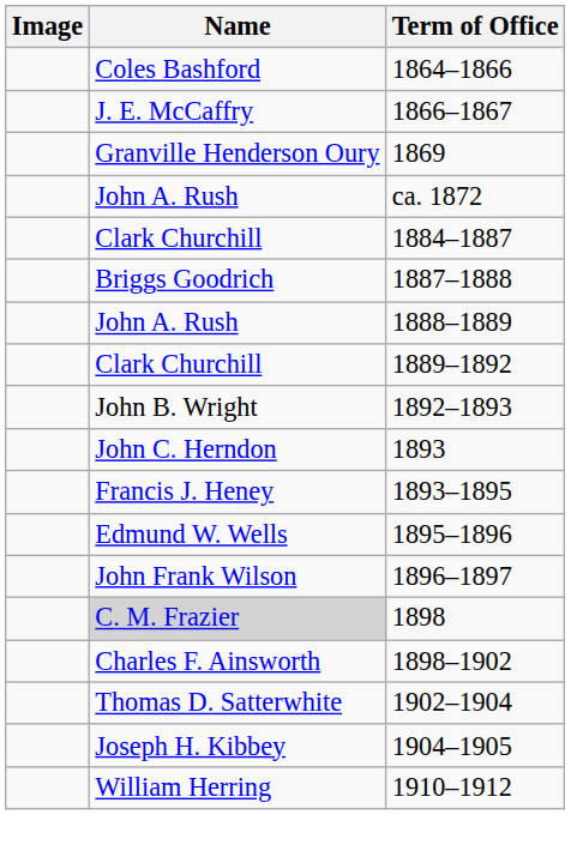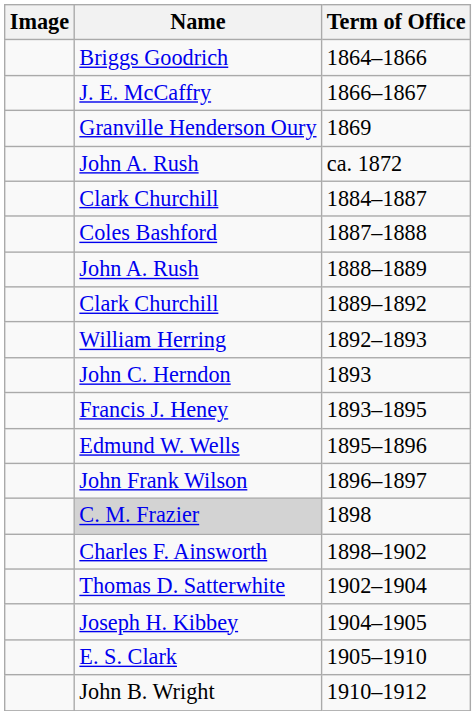 <table class="wikitable">
 <tr>
 <th>Image</th>
 <th>Name</th>
 <th>Term of Office</th>
 </tr>
 <tr>
 <td></td>
-<td><a href='#'>Coles Bashford</a></td>
+<td><a href='#'>Briggs Goodrich</a></td>
 <td>1864–1866</td>
 </tr>
 <tr>
 <td></td>
 <td><a href='#'>J. E. McCaffry</a></td>
 <td>1866–1867</td>
 </tr>
 <tr>
 <td></td>
 <td><a href='#'>Granville Henderson Oury</a></td>
 <td>1869</td>
 </tr>
 <tr>
 <td></td>
 <td><a href='#'>John A. Rush</a></td>
 <td>ca. 1872</td>
 </tr>
 <tr>
 <td></td>
 <td><a href='#'>Clark Churchill</a></td>
 <td>1884–1887</td>
 </tr>
 <tr>
 <td></td>
-<td><a href='#'>Briggs Goodrich</a></td>
+<td><a href='#'>Coles Bashford</a></td>
 <td>1887–1888</td>
 </tr>
 <tr>
 <td></td>
 <td><a href='#'>John A. Rush</a></td>
 <td>1888–1889</td>
 </tr>
 <tr>
 <td></td>
 <td><a href='#'>Clark Churchill</a></td>
 <td>1889–1892</td>
 </tr>
 <tr>
 <td></td>
-<td>John B. Wright</td>
+<td><a href='#'>William Herring</a></td>
 <td>1892–1893</td>
 </tr>
 <tr>
 <td></td>
 <td><a href='#'>John C. Herndon</a></td>
 <td>1893</td>
 </tr>
 <tr>
 <td></td>
 <td><a href='#'>Francis J. Heney</a></td>
 <td>1893–1895</td>
 </tr>
 <tr>
 <td></td>
 <td><a href='#'>Edmund W. Wells</a></td>
 <td>1895–1896</td>
 </tr>
 <tr>
 <td></td>
 <td><a href='#'>John Frank Wilson</a></td>
 <td>1896–1897</td>
 </tr>
 <tr>
 <td></td>
 <td style="background: lightgrey;"><a href='#'>C. M. Frazier</a></td>
 <td>1898</td>
 </tr>
 <tr>
 <td></td>
 <td><a href='#'>Charles F. Ainsworth</a></td>
 <td>1898–1902</td>
 </tr>
 <tr>
 <td></td>
 <td><a href='#'>Thomas D. Satterwhite</a></td>
 <td>1902–1904</td>
 </tr>
 <tr>
 <td></td>
 <td><a href='#'>Joseph H. Kibbey</a></td>
 <td>1904–1905</td>
 </tr>
 <tr>
 <td></td>
-<td><a href='#'>William Herring</a></td>
+<td><a href='#'>E. S. Clark</a></td>
+<td>1905–1910</td>
+</tr>
+<tr>
+<td></td>
+<td>John B. Wright</td>
 <td>1910–1912</td>
 </tr>
 </table>
